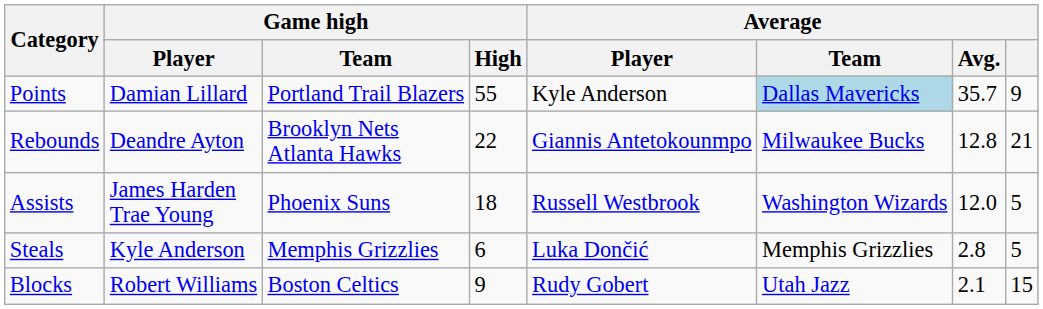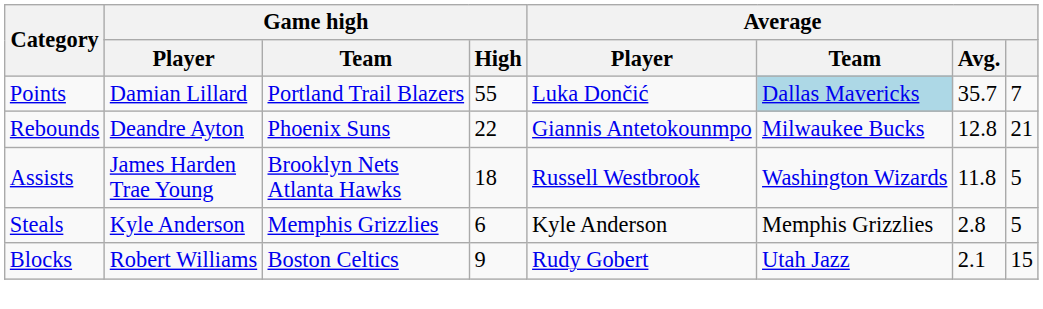 <table class=wikitable style="text-align:left;">
 <tr>
 <th rowspan=2>Category</th>
 <th colspan=3>Game high</th>
 <th colspan=4>Average</th>
 </tr>
 <tr>
 <th>Player</th>
 <th>Team</th>
 <th>High</th>
 <th>Player</th>
 <th>Team</th>
 <th>Avg.</th>
 <th></th>
 </tr>
 <tr>
 <td><a href='#'>Points</a></td>
 <td><a href='#'>Damian Lillard</a></td>
 <td><a href='#'>Portland Trail Blazers</a></td>
 <td>55</td>
-<td>Kyle Anderson</td>
+<td><a href='#'>Luka Dončić</a></td>
 <td style="background: lightblue;"><a href='#'>Dallas Mavericks</a></td>
 <td>35.7</td>
-<td>9</td>
+<td>7</td>
 </tr>
 <tr>
 <td><a href='#'>Rebounds</a></td>
 <td><a href='#'>Deandre Ayton</a></td>
-<td><a href='#'>Brooklyn Nets</a><br><a href='#'>Atlanta Hawks</a></td>
+<td><a href='#'>Phoenix Suns</a></td>
 <td>22</td>
 <td><a href='#'>Giannis Antetokounmpo</a></td>
 <td><a href='#'>Milwaukee Bucks</a></td>
 <td>12.8</td>
 <td>21</td>
 </tr>
 <tr>
 <td><a href='#'>Assists</a></td>
 <td><a href='#'>James Harden</a><br><a href='#'>Trae Young</a></td>
-<td><a href='#'>Phoenix Suns</a></td>
+<td><a href='#'>Brooklyn Nets</a><br><a href='#'>Atlanta Hawks</a></td>
 <td>18</td>
 <td><a href='#'>Russell Westbrook</a></td>
 <td><a href='#'>Washington Wizards</a></td>
-<td>12.0</td>
+<td>11.8</td>
 <td>5</td>
 </tr>
 <tr>
 <td><a href='#'>Steals</a></td>
 <td><a href='#'>Kyle Anderson</a></td>
 <td><a href='#'>Memphis Grizzlies</a></td>
 <td>6</td>
-<td><a href='#'>Luka Dončić</a></td>
+<td>Kyle Anderson</td>
 <td>Memphis Grizzlies</td>
 <td>2.8</td>
 <td>5</td>
 </tr>
 <tr>
 <td><a href='#'>Blocks</a></td>
 <td><a href='#'>Robert Williams</a></td>
 <td><a href='#'>Boston Celtics</a></td>
 <td>9</td>
 <td><a href='#'>Rudy Gobert</a></td>
 <td><a href='#'>Utah Jazz</a></td>
 <td>2.1</td>
 <td>15</td>
 </tr>
 </table>
